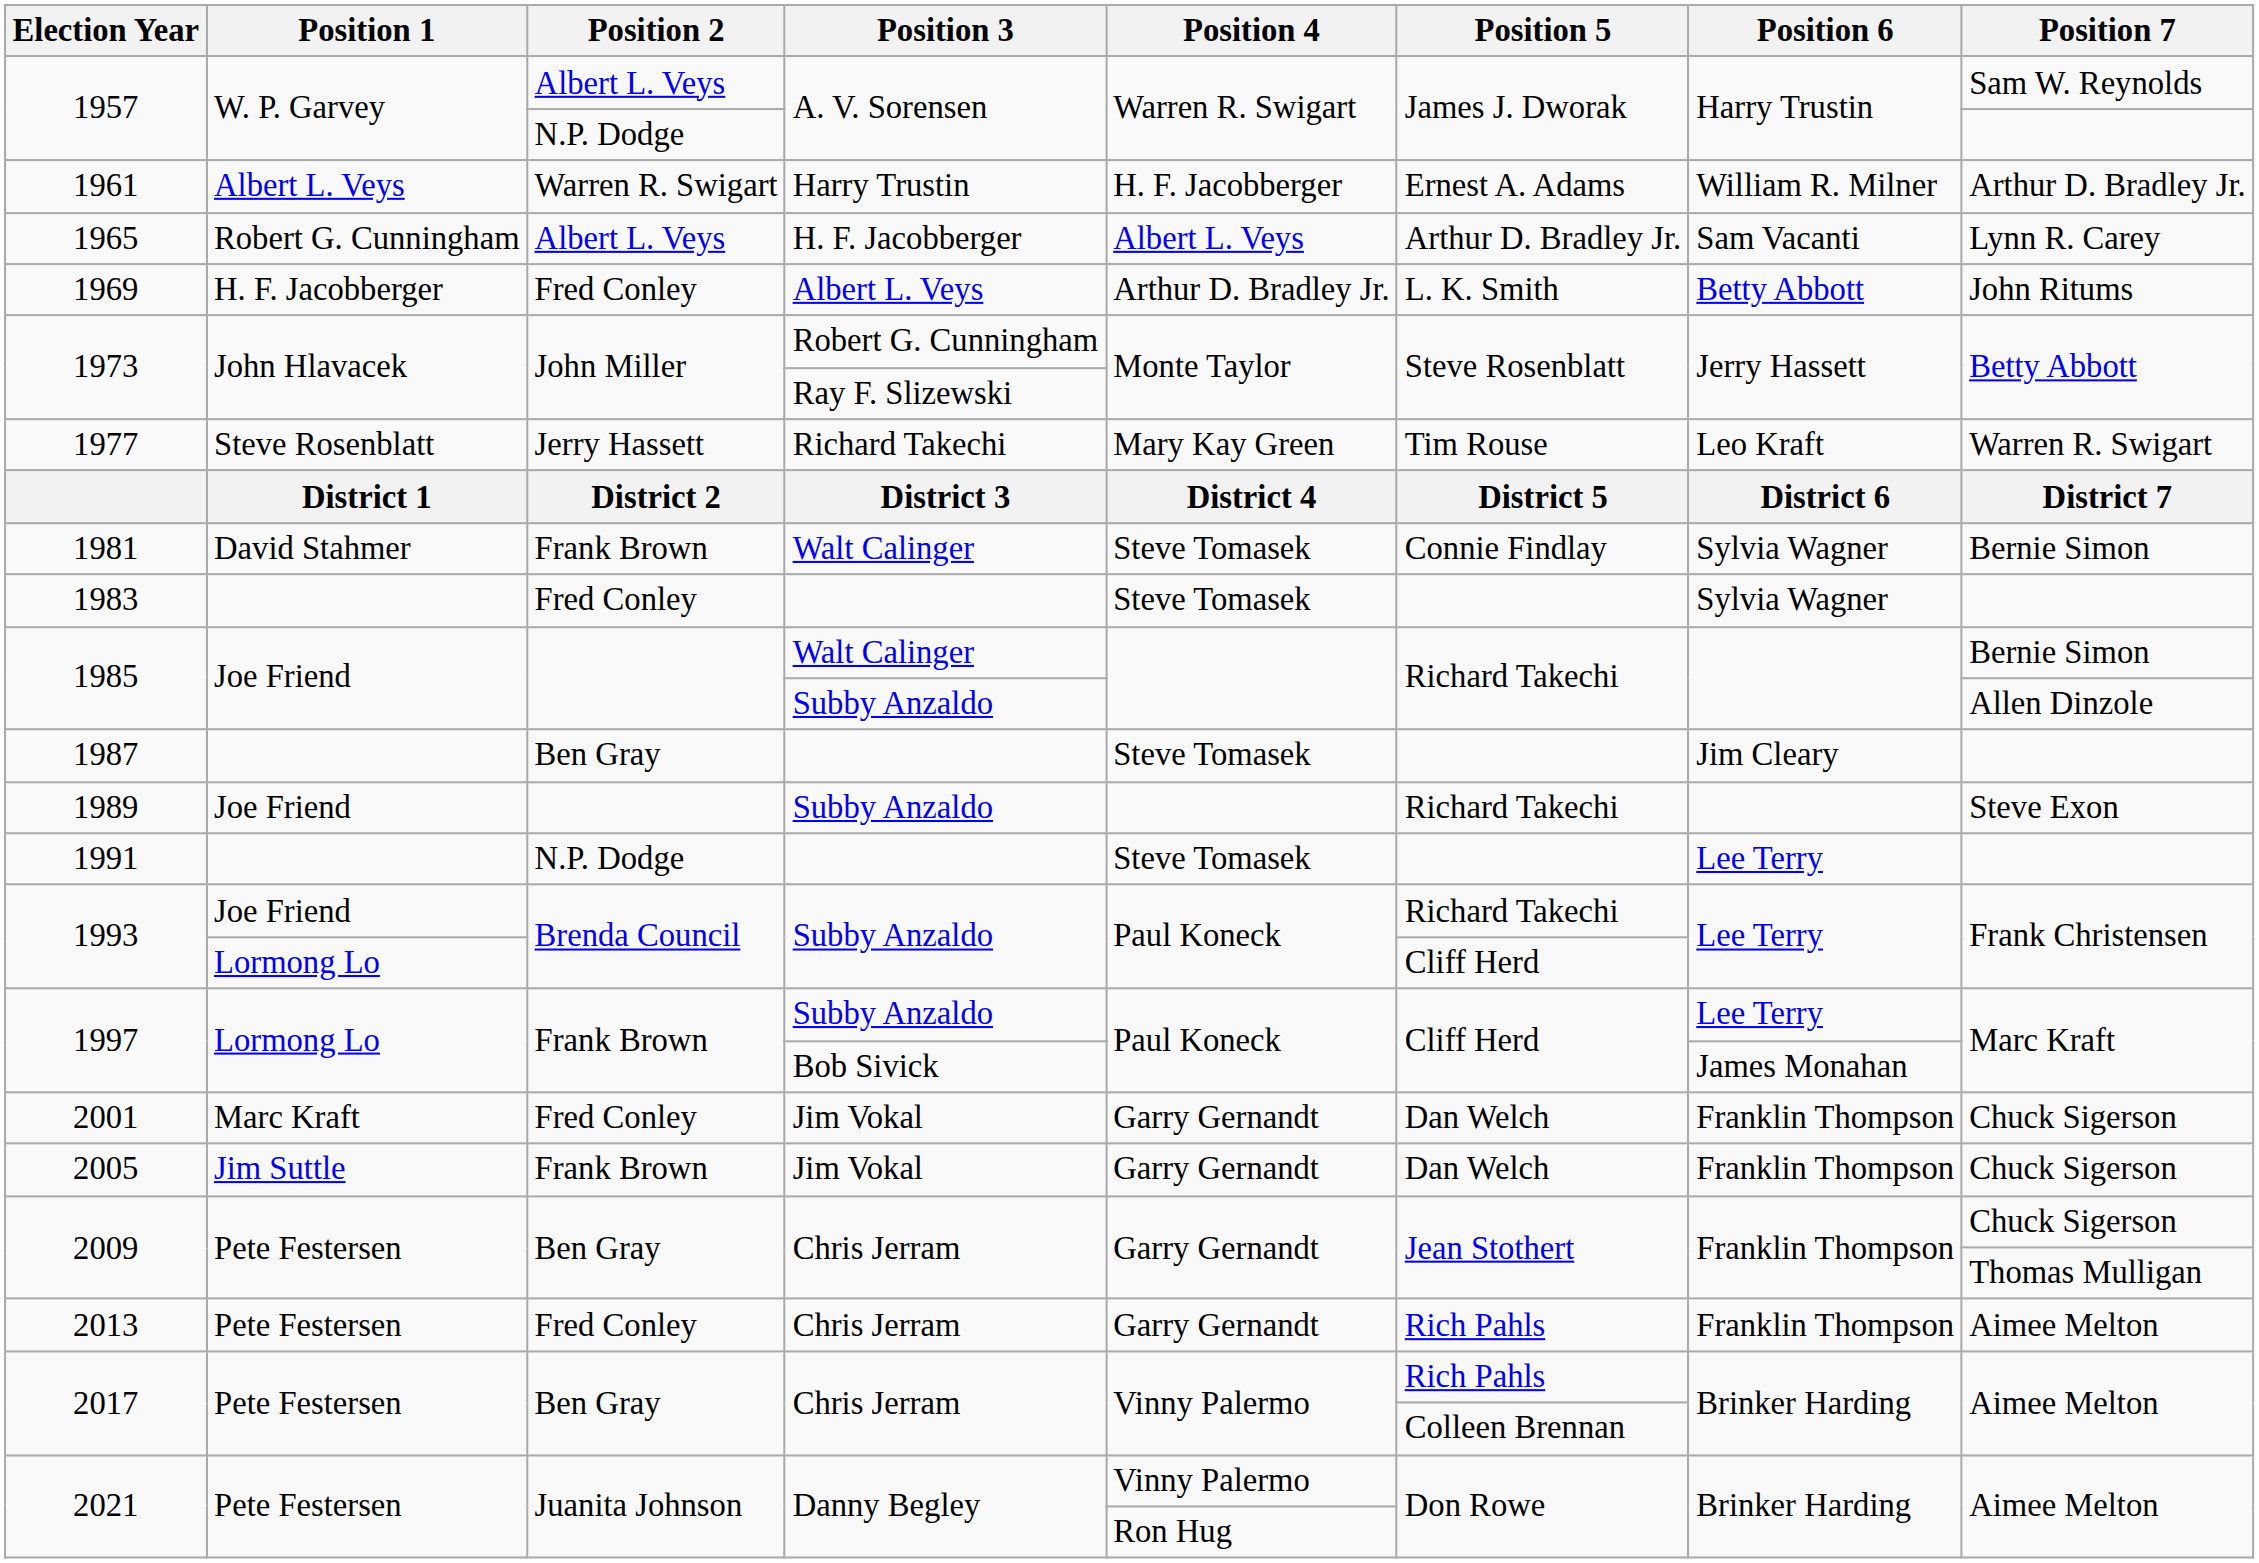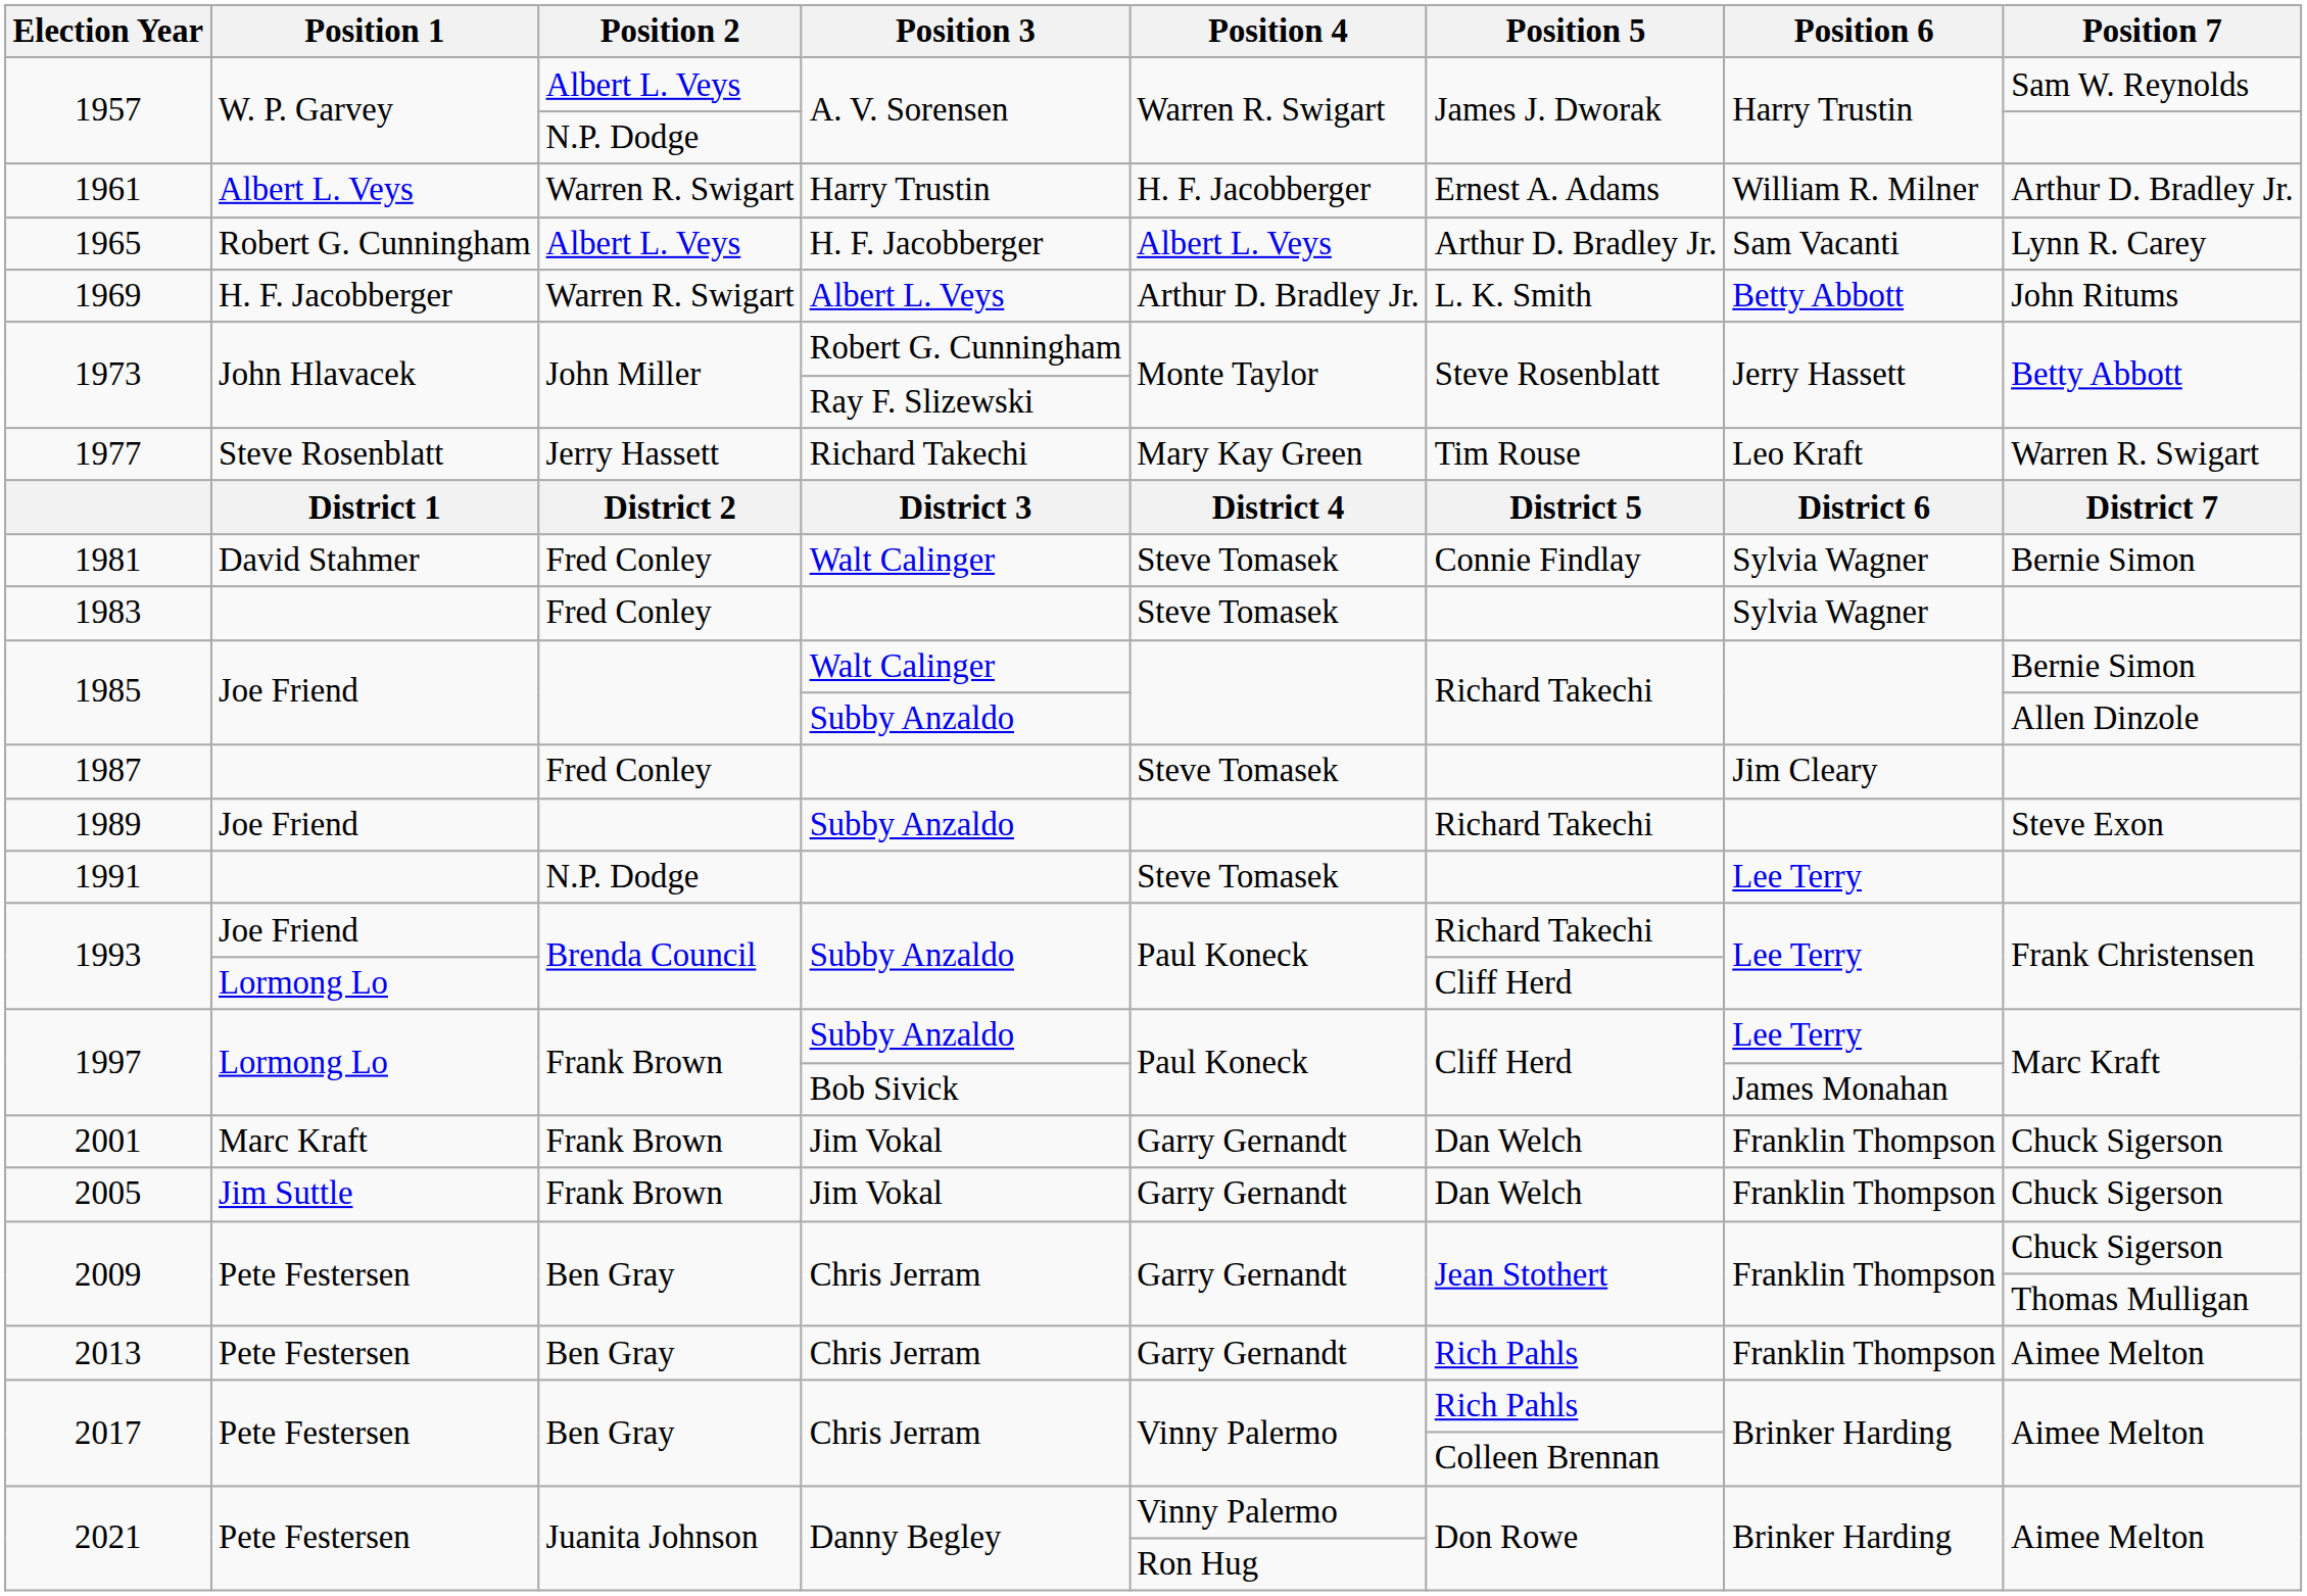 <table class="wikitable">
 <tr>
 <th>Election Year</th>
 <th>Position 1</th>
 <th>Position 2</th>
 <th>Position 3</th>
 <th>Position 4</th>
 <th>Position 5</th>
 <th>Position 6</th>
 <th>Position 7</th>
 </tr>
 <tr>
 <td style="text-align: center;" rowspan="2">1957 </td>
 <td rowspan="2">W. P. Garvey</td>
 <td><a href='#'>Albert L. Veys</a></td>
 <td rowspan="2" >A. V. Sorensen</td>
 <td rowspan="2" >Warren R. Swigart</td>
 <td rowspan="2" >James J. Dworak</td>
 <td rowspan="2">Harry Trustin</td>
 <td>Sam W. Reynolds</td>
 </tr>
 <tr>
 <td>N.P. Dodge</td>
 </tr>
 <tr>
 <td style="text-align: center;">1961 </td>
 <td><a href='#'>Albert L. Veys</a></td>
 <td>Warren R. Swigart</td>
 <td>Harry Trustin</td>
 <td>H. F. Jacobberger</td>
 <td>Ernest A. Adams</td>
 <td>William R. Milner</td>
 <td>Arthur D. Bradley Jr.</td>
 </tr>
 <tr>
 <td style="text-align: center;">1965 </td>
 <td>Robert G. Cunningham</td>
 <td><a href='#'>Albert L. Veys</a></td>
 <td>H. F. Jacobberger</td>
 <td><a href='#'>Albert L. Veys</a></td>
 <td>Arthur D. Bradley Jr.</td>
 <td>Sam Vacanti</td>
 <td>Lynn R. Carey</td>
 </tr>
 <tr>
 <td style="text-align: center;">1969 </td>
 <td>H. F. Jacobberger</td>
-<td>Fred Conley </td>
+<td>Warren R. Swigart</td>
 <td><a href='#'>Albert L. Veys</a></td>
 <td>Arthur D. Bradley Jr.</td>
 <td>L. K. Smith</td>
 <td><a href='#'>Betty Abbott</a></td>
 <td>John Ritums</td>
 </tr>
 <tr>
 <td rowspan="2" style="text-align: center;">1973 </td>
 <td rowspan="2">John Hlavacek</td>
 <td rowspan="2">John Miller</td>
 <td>Robert G. Cunningham </td>
 <td rowspan="2">Monte Taylor</td>
 <td rowspan="2" >Steve Rosenblatt</td>
 <td rowspan="2">Jerry Hassett</td>
 <td rowspan="2" ><a href='#'>Betty Abbott</a></td>
 </tr>
 <tr>
 <td>Ray F. Slizewski </td>
 </tr>
 <tr>
 <td style="text-align: center;">1977 </td>
 <td>Steve Rosenblatt</td>
 <td>Jerry Hassett</td>
 <td>Richard Takechi </td>
 <td>Mary Kay Green</td>
 <td>Tim Rouse</td>
 <td>Leo Kraft</td>
 <td>Warren R. Swigart</td>
 </tr>
 <tr>
 <th></th>
 <th>District 1</th>
 <th>District 2</th>
 <th>District 3</th>
 <th>District 4</th>
 <th>District 5</th>
 <th>District 6</th>
 <th>District 7</th>
 </tr>
 <tr>
 <td style="text-align: center;">1981 </td>
 <td>David Stahmer</td>
-<td>Frank Brown</td>
+<td>Fred Conley </td>
 <td><a href='#'>Walt Calinger</a></td>
 <td>Steve Tomasek</td>
 <td>Connie Findlay </td>
 <td>Sylvia Wagner </td>
 <td>Bernie Simon</td>
 </tr>
 <tr>
 <td style="text-align: center;">1983 </td>
 <td></td>
 <td>Fred Conley</td>
 <td></td>
 <td>Steve Tomasek </td>
 <td></td>
 <td>Sylvia Wagner</td>
 <td></td>
 </tr>
 <tr>
 <td rowspan="2" style="text-align: center;">1985 </td>
 <td rowspan="2" >Joe Friend</td>
 <td rowspan="2"></td>
 <td><a href='#'>Walt Calinger</a> </td>
 <td rowspan="2"></td>
 <td rowspan="2" >Richard Takechi</td>
 <td rowspan="2"></td>
 <td>Bernie Simon </td>
 </tr>
 <tr>
 <td><a href='#'>Subby Anzaldo</a> </td>
 <td>Allen Dinzole </td>
 </tr>
 <tr>
 <td style="text-align: center;">1987 </td>
 <td></td>
-<td>Ben Gray</td>
+<td>Fred Conley </td>
 <td></td>
 <td>Steve Tomasek</td>
 <td></td>
 <td>Jim Cleary</td>
 <td></td>
 </tr>
 <tr>
 <td style="text-align: center;">1989 </td>
 <td>Joe Friend</td>
 <td></td>
 <td><a href='#'>Subby Anzaldo</a></td>
 <td></td>
 <td>Richard Takechi</td>
 <td></td>
 <td>Steve Exon</td>
 </tr>
 <tr>
 <td style="text-align: center;">1991 </td>
 <td></td>
 <td>N.P. Dodge</td>
 <td></td>
 <td>Steve Tomasek</td>
 <td></td>
 <td><a href='#'>Lee Terry</a></td>
 <td></td>
 </tr>
 <tr>
 <td rowspan="2" style="text-align: center;">1993 </td>
 <td>Joe Friend </td>
 <td rowspan="2" ><a href='#'>Brenda Council</a> </td>
 <td rowspan="2" ><a href='#'>Subby Anzaldo</a></td>
 <td rowspan="2" >Paul Koneck</td>
 <td>Richard Takechi </td>
 <td rowspan="2" ><a href='#'>Lee Terry</a></td>
 <td rowspan="2" >Frank Christensen</td>
 </tr>
 <tr>
 <td><a href='#'>Lormong Lo</a> </td>
 <td>Cliff Herd </td>
 </tr>
 <tr>
 <td rowspan="2" style="text-align: center;">1997 </td>
 <td rowspan="2" ><a href='#'>Lormong Lo</a></td>
 <td rowspan="2" >Frank Brown</td>
 <td><a href='#'>Subby Anzaldo</a> </td>
 <td rowspan="2" >Paul Koneck</td>
 <td rowspan="2" >Cliff Herd</td>
 <td><a href='#'>Lee Terry</a></td>
 <td rowspan="2" >Marc Kraft</td>
 </tr>
 <tr>
 <td>Bob Sivick </td>
 <td>James Monahan</td>
 </tr>
 <tr>
 <td style="text-align: center;">2001 </td>
 <td>Marc Kraft</td>
-<td>Fred Conley </td>
+<td>Frank Brown</td>
 <td>Jim Vokal</td>
 <td>Garry Gernandt</td>
 <td>Dan Welch</td>
 <td>Franklin Thompson</td>
 <td>Chuck Sigerson</td>
 </tr>
 <tr>
 <td style="text-align: center;">2005 </td>
 <td><a href='#'>Jim Suttle</a></td>
 <td>Frank Brown</td>
 <td>Jim Vokal</td>
 <td>Garry Gernandt</td>
 <td>Dan Welch</td>
 <td>Franklin Thompson</td>
 <td>Chuck Sigerson</td>
 </tr>
 <tr>
 <td rowspan="2" style="text-align: center;">2009 </td>
 <td rowspan="2" >Pete Festersen</td>
 <td rowspan="2" >Ben Gray</td>
 <td rowspan="2" >Chris Jerram</td>
 <td rowspan="2" >Garry Gernandt</td>
 <td rowspan="2" ><a href='#'>Jean Stothert</a></td>
 <td rowspan="2" >Franklin Thompson</td>
 <td>Chuck Sigerson </td>
 </tr>
 <tr>
 <td>Thomas Mulligan </td>
 </tr>
 <tr>
 <td style="text-align: center;">2013 </td>
 <td>Pete Festersen</td>
-<td>Fred Conley </td>
+<td>Ben Gray</td>
 <td>Chris Jerram</td>
 <td>Garry Gernandt</td>
 <td><a href='#'>Rich Pahls</a></td>
 <td>Franklin Thompson</td>
 <td>Aimee Melton</td>
 </tr>
 <tr>
 <td rowspan="2" style="text-align: center;">2017 </td>
 <td rowspan="2" >Pete Festersen</td>
 <td rowspan="2" >Ben Gray</td>
 <td rowspan="2" >Chris Jerram</td>
 <td rowspan="2" >Vinny Palermo</td>
 <td><a href='#'>Rich Pahls</a> </td>
 <td rowspan="2" >Brinker Harding</td>
 <td rowspan="2" >Aimee Melton</td>
 </tr>
 <tr>
 <td>Colleen Brennan </td>
 </tr>
 <tr>
 <td rowspan="2" style="text-align: center;">2021</td>
 <td rowspan="2" >Pete Festersen</td>
 <td rowspan="2" >Juanita Johnson</td>
 <td rowspan="2" >Danny Begley</td>
 <td>Vinny Palermo<br></td>
 <td rowspan="2" >Don Rowe</td>
 <td rowspan="2" >Brinker Harding</td>
 <td rowspan="2" >Aimee Melton</td>
 </tr>
 <tr>
 <td>Ron Hug<br></td>
 </tr>
 </table>
